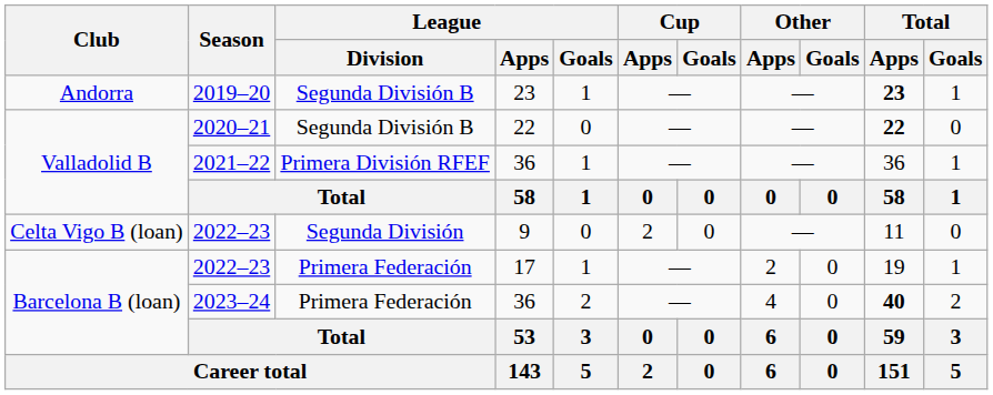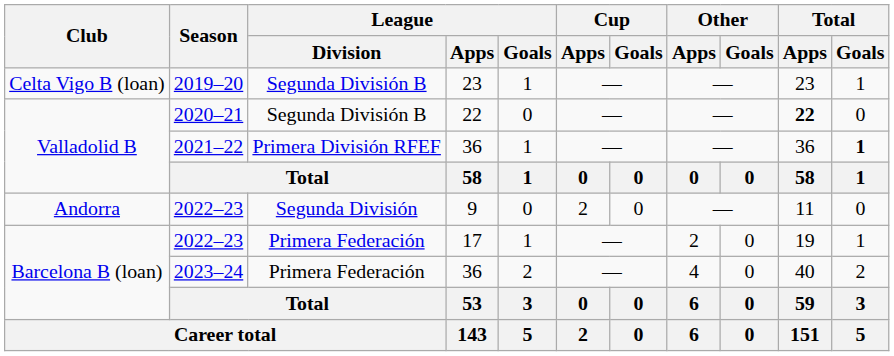 <table class=wikitable style=text-align:center>
 <tr>
 <th rowspan=2>Club</th>
 <th rowspan=2>Season</th>
 <th colspan=3>League</th>
 <th colspan=2>Cup</th>
 <th colspan=2>Other</th>
 <th colspan=2>Total</th>
 </tr>
 <tr>
 <th>Division</th>
 <th>Apps</th>
 <th>Goals</th>
 <th>Apps</th>
 <th>Goals</th>
 <th>Apps</th>
 <th>Goals</th>
 <th>Apps</th>
 <th>Goals</th>
 </tr>
 <tr>
-<td><a href='#'>Andorra</a></td>
+<td><a href='#'>Celta Vigo B</a> (loan)</td>
 <td><a href='#'>2019–20</a></td>
 <td><a href='#'>Segunda División B</a></td>
 <td>23</td>
 <td>1</td>
 <td colspan="2">—</td>
 <td colspan="2">—</td>
-<td><strong>23</strong></td>
+<td>23</td>
 <td>1</td>
 </tr>
 <tr>
 <td rowspan=3><a href='#'>Valladolid B</a></td>
 <td><a href='#'>2020–21</a></td>
 <td>Segunda División B</td>
 <td>22</td>
 <td>0</td>
 <td colspan="2">—</td>
 <td colspan="2">—</td>
 <td><strong>22</strong></td>
 <td>0</td>
 </tr>
 <tr>
 <td><a href='#'>2021–22</a></td>
 <td><a href='#'>Primera División RFEF</a></td>
 <td>36</td>
 <td>1</td>
 <td colspan="2">—</td>
 <td colspan="2">—</td>
 <td>36</td>
-<td>1</td>
+<td><strong>1</strong></td>
 </tr>
 <tr>
 <th colspan="2">Total</th>
 <th>58</th>
 <th>1</th>
 <th>0</th>
 <th>0</th>
 <th>0</th>
 <th>0</th>
 <th>58</th>
 <th>1</th>
 </tr>
 <tr>
-<td><a href='#'>Celta Vigo B</a> (loan)</td>
+<td><a href='#'>Andorra</a></td>
 <td><a href='#'>2022–23</a></td>
 <td><a href='#'>Segunda División</a></td>
 <td>9</td>
 <td>0</td>
 <td>2</td>
 <td>0</td>
 <td colspan="2">—</td>
 <td>11</td>
 <td>0</td>
 </tr>
 <tr>
 <td rowspan=3><a href='#'>Barcelona B</a> (loan)</td>
 <td><a href='#'>2022–23</a></td>
 <td><a href='#'>Primera Federación</a></td>
 <td>17</td>
 <td>1</td>
 <td colspan="2">—</td>
 <td>2</td>
 <td>0</td>
 <td>19</td>
 <td>1</td>
 </tr>
 <tr>
 <td><a href='#'>2023–24</a></td>
 <td>Primera Federación</td>
 <td>36</td>
 <td>2</td>
 <td colspan="2">—</td>
 <td>4</td>
 <td>0</td>
-<td><strong>40</strong></td>
+<td>40</td>
 <td>2</td>
 </tr>
 <tr>
 <th colspan="2">Total</th>
 <th>53</th>
 <th>3</th>
 <th>0</th>
 <th>0</th>
 <th>6</th>
 <th>0</th>
 <th>59</th>
 <th>3</th>
 </tr>
 <tr>
 <th colspan="3">Career total</th>
 <th>143</th>
 <th>5</th>
 <th>2</th>
 <th>0</th>
 <th>6</th>
 <th>0</th>
 <th>151</th>
 <th>5</th>
 </tr>
 </table>
